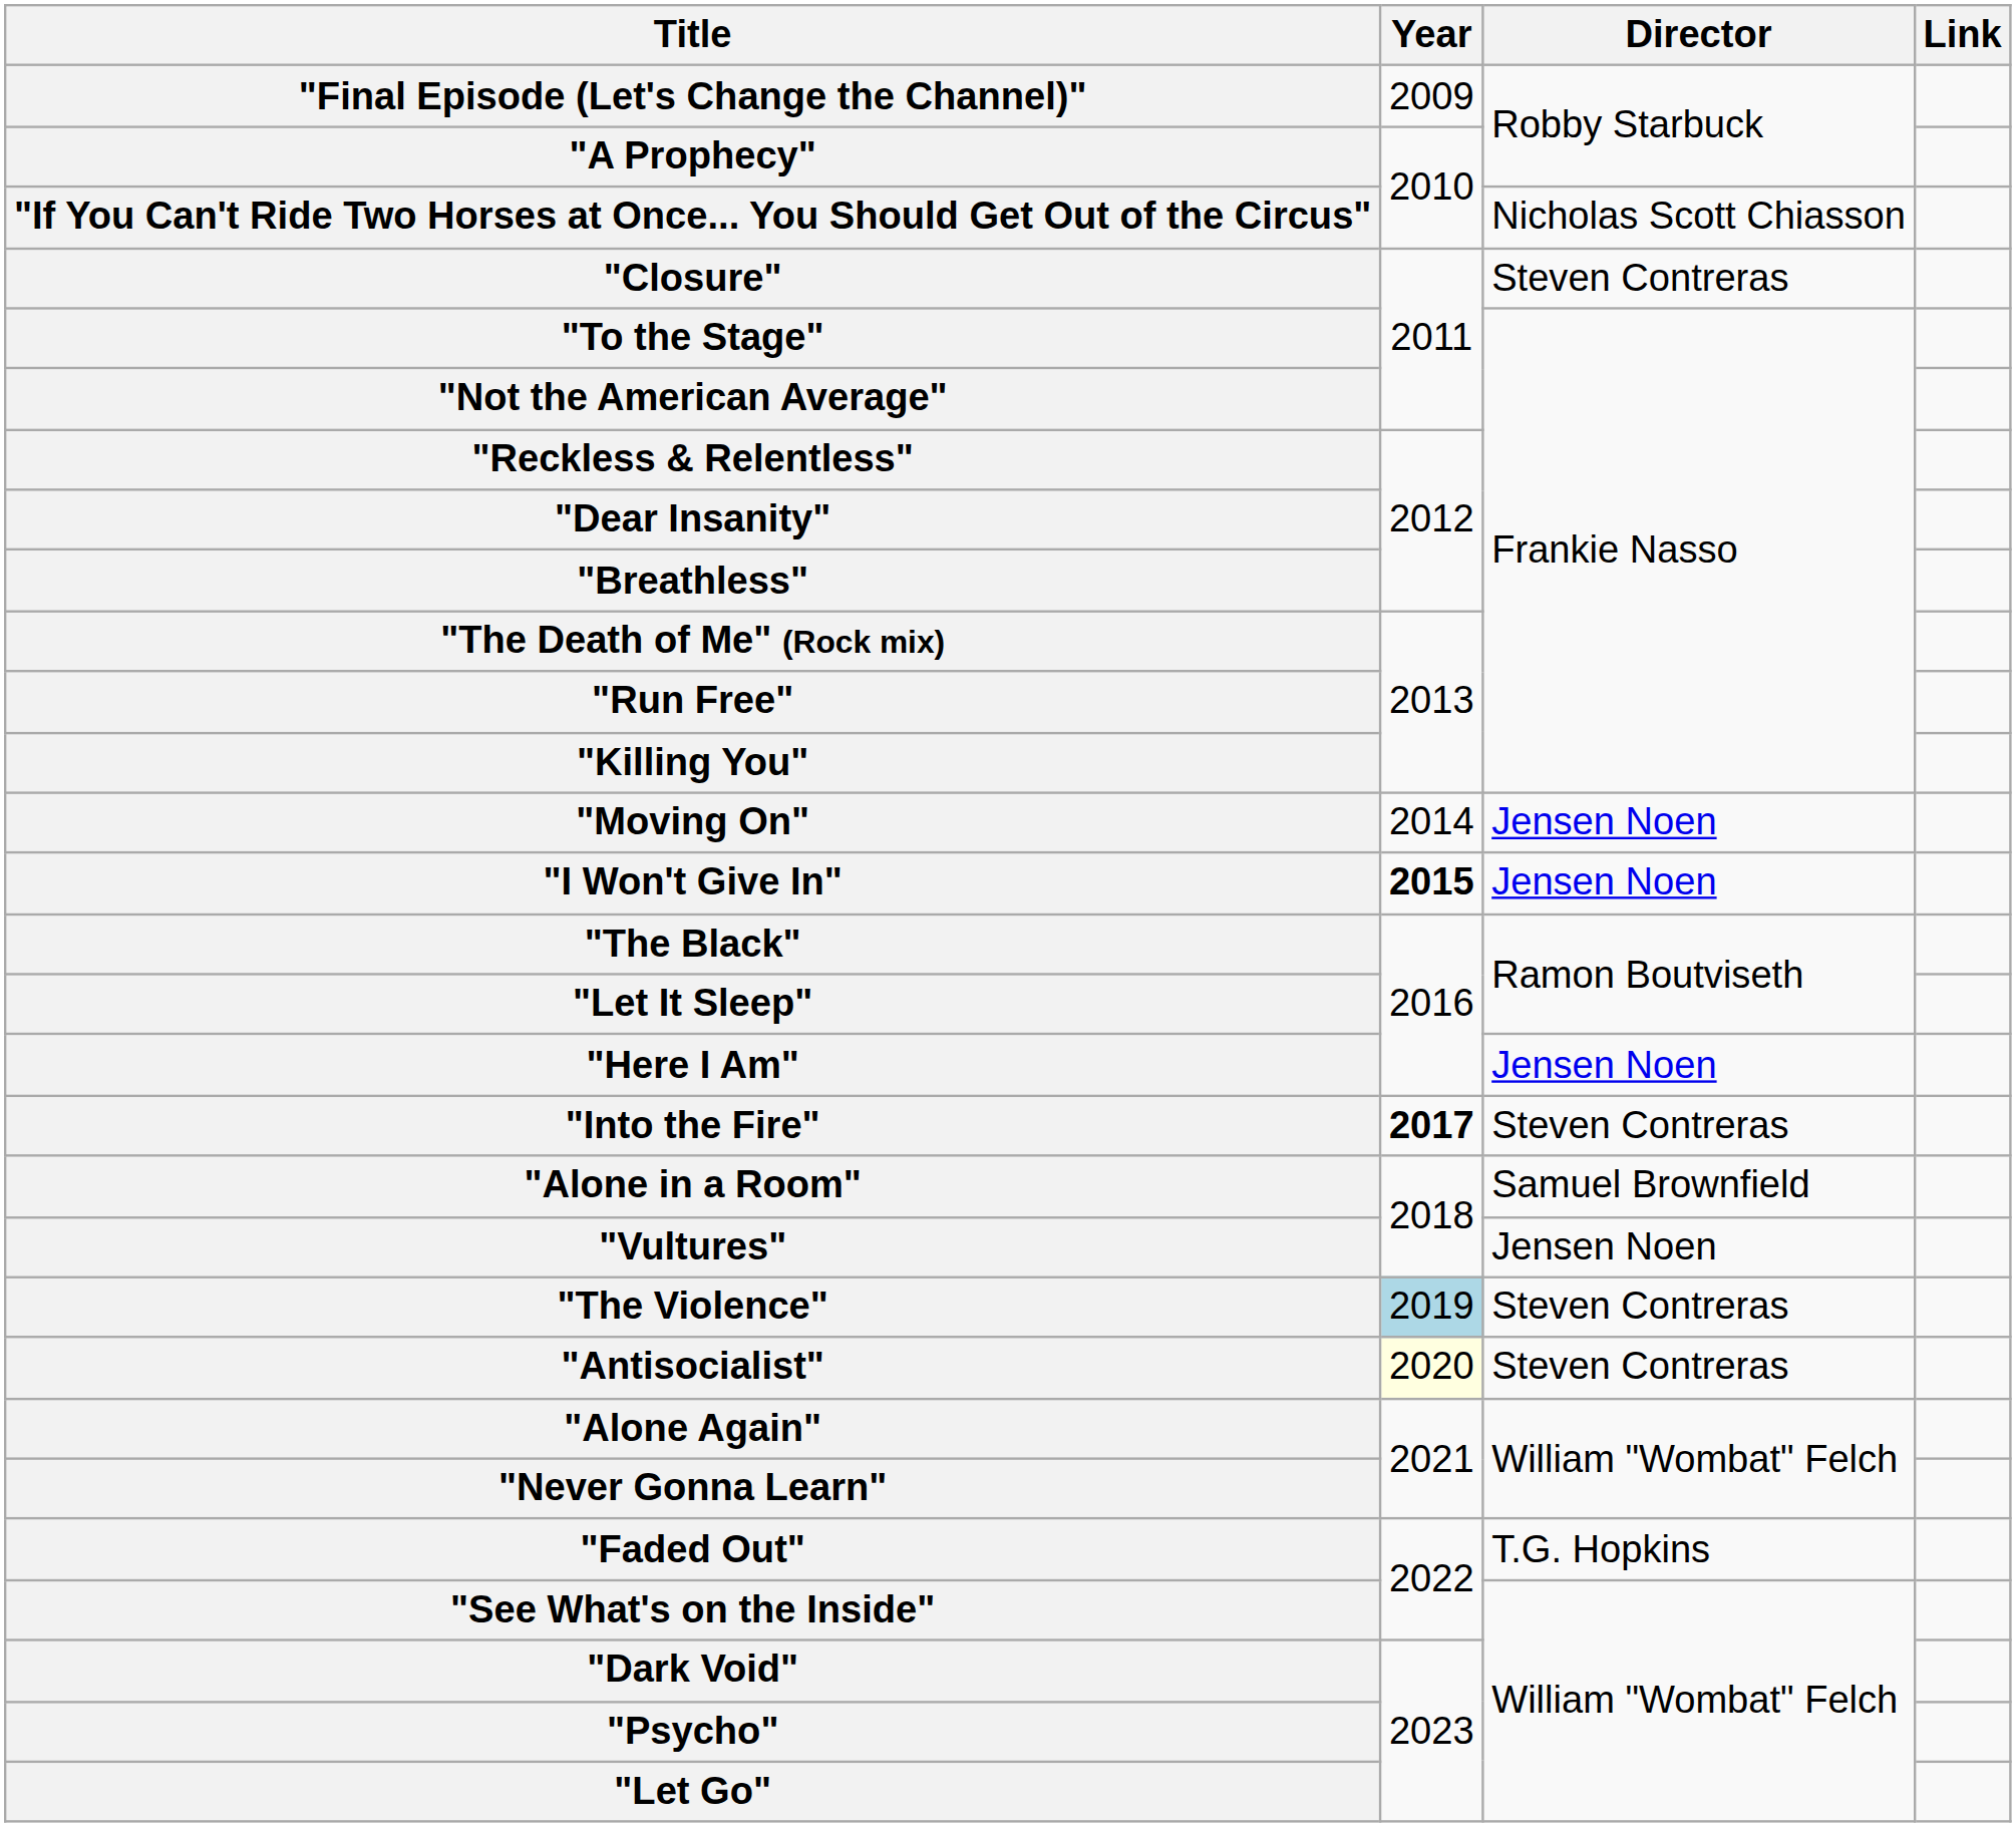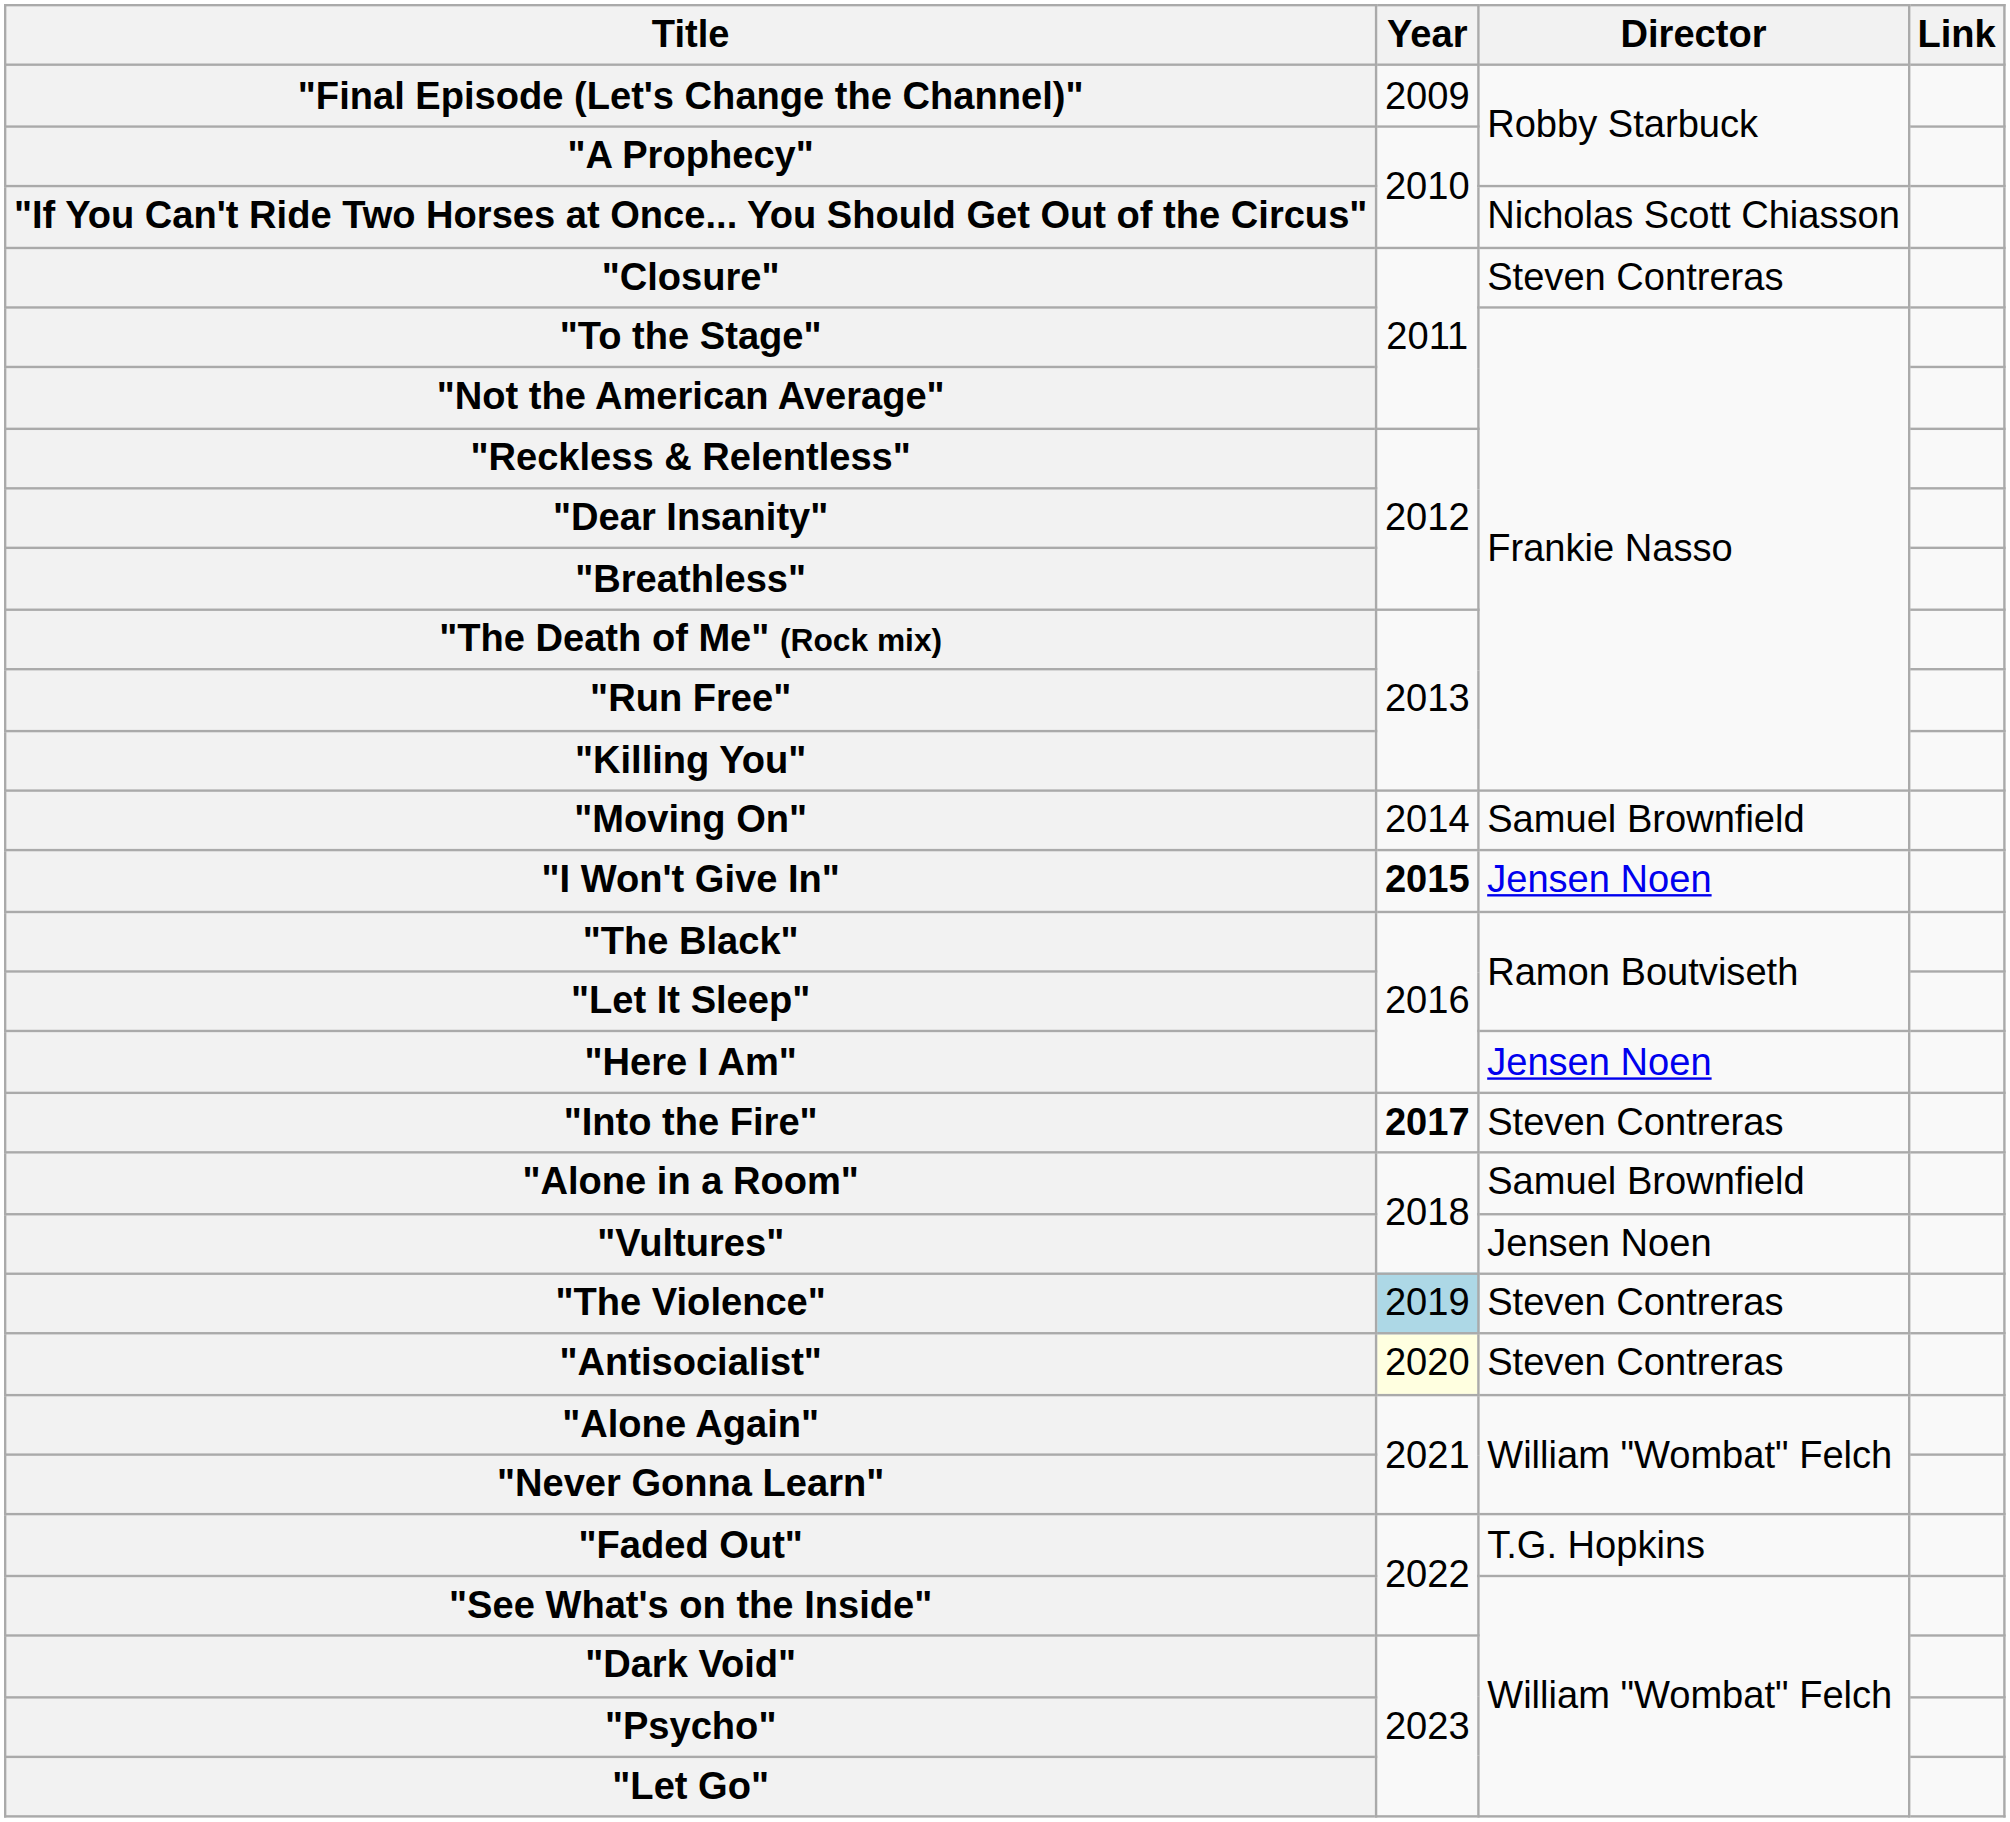 <table class="wikitable plainrowheaders">
 <tr>
 <th>Title</th>
 <th>Year</th>
 <th>Director</th>
 <th>Link</th>
 </tr>
 <tr>
 <th scope="row">"Final Episode (Let's Change the Channel)"</th>
 <td style="text-align:center;">2009</td>
 <td rowspan="2">Robby Starbuck</td>
 <td></td>
 </tr>
 <tr>
 <th scope="row">"A Prophecy"</th>
 <td rowspan="2" style="text-align:center;">2010</td>
 <td></td>
 </tr>
 <tr>
 <th scope="row">"If You Can't Ride Two Horses at Once... You Should Get Out of the Circus"</th>
 <td>Nicholas Scott Chiasson</td>
 <td></td>
 </tr>
 <tr>
 <th scope="row">"Closure"</th>
 <td rowspan="3" style="text-align:center;">2011</td>
 <td>Steven Contreras</td>
 <td></td>
 </tr>
 <tr>
 <th scope="row">"To the Stage"</th>
 <td rowspan="8">Frankie Nasso</td>
 <td></td>
 </tr>
 <tr>
 <th scope="row">"Not the American Average"</th>
 <td></td>
 </tr>
 <tr>
 <th scope="row">"Reckless & Relentless"</th>
 <td rowspan="3" style="text-align:center;">2012</td>
 <td></td>
 </tr>
 <tr>
 <th scope="row">"Dear Insanity"</th>
 <td></td>
 </tr>
 <tr>
 <th scope="row">"Breathless"</th>
 <td></td>
 </tr>
 <tr>
 <th scope="row">"The Death of Me" <small>(Rock mix)</small></th>
 <td rowspan="3" style="text-align:center;">2013</td>
 <td></td>
 </tr>
 <tr>
 <th scope="row">"Run Free"</th>
 <td></td>
 </tr>
 <tr>
 <th scope="row">"Killing You"</th>
 <td></td>
 </tr>
 <tr>
 <th scope="row">"Moving On"</th>
 <td style="text-align:center;">2014</td>
-<td><a href='#'>Jensen Noen</a></td>
+<td>Samuel Brownfield</td>
 <td></td>
 </tr>
 <tr>
 <th scope="row">"I Won't Give In"</th>
 <td style="text-align:center;"><strong>2015</strong></td>
 <td><a href='#'>Jensen Noen</a></td>
 <td></td>
 </tr>
 <tr>
 <th scope="row">"The Black"</th>
 <td rowspan="3" style="text-align:center;">2016</td>
 <td rowspan="2">Ramon Boutviseth</td>
 <td></td>
 </tr>
 <tr>
 <th scope="row">"Let It Sleep"</th>
 <td></td>
 </tr>
 <tr>
 <th scope="row">"Here I Am"</th>
 <td><a href='#'>Jensen Noen</a></td>
 <td></td>
 </tr>
 <tr>
 <th scope="row">"Into the Fire"</th>
 <td style="text-align:center;"><strong>2017</strong></td>
 <td>Steven Contreras</td>
 <td></td>
 </tr>
 <tr>
 <th scope="row">"Alone in a Room"</th>
 <td rowspan="2" style="text-align:center;">2018</td>
 <td>Samuel Brownfield</td>
 <td></td>
 </tr>
 <tr>
 <th scope="row">"Vultures"</th>
 <td>Jensen Noen</td>
 <td></td>
 </tr>
 <tr>
 <th scope="row">"The Violence"</th>
 <td style="background: lightblue; text-align:center;">2019</td>
 <td>Steven Contreras</td>
 <td></td>
 </tr>
 <tr>
 <th scope="row">"Antisocialist"</th>
 <td style="background: lightyellow; text-align:center;">2020</td>
 <td>Steven Contreras</td>
 <td></td>
 </tr>
 <tr>
 <th scope="row">"Alone Again"</th>
 <td rowspan="2" style="text-align:center;">2021</td>
 <td rowspan="2">William "Wombat" Felch</td>
 <td></td>
 </tr>
 <tr>
 <th scope="row">"Never Gonna Learn"</th>
 <td></td>
 </tr>
 <tr>
 <th scope="row">"Faded Out"</th>
 <td rowspan="2" style="text-align:center;">2022</td>
 <td>T.G. Hopkins</td>
 <td></td>
 </tr>
 <tr>
 <th scope="row">"See What's on the Inside"</th>
 <td rowspan="4">William "Wombat" Felch</td>
 <td></td>
 </tr>
 <tr>
 <th scope="row">"Dark Void"</th>
 <td rowspan="3" style="text-align:center;">2023</td>
 <td></td>
 </tr>
 <tr>
 <th scope="row">"Psycho"</th>
 <td></td>
 </tr>
 <tr>
 <th scope="row">"Let Go"</th>
 <td></td>
 </tr>
 </table>
